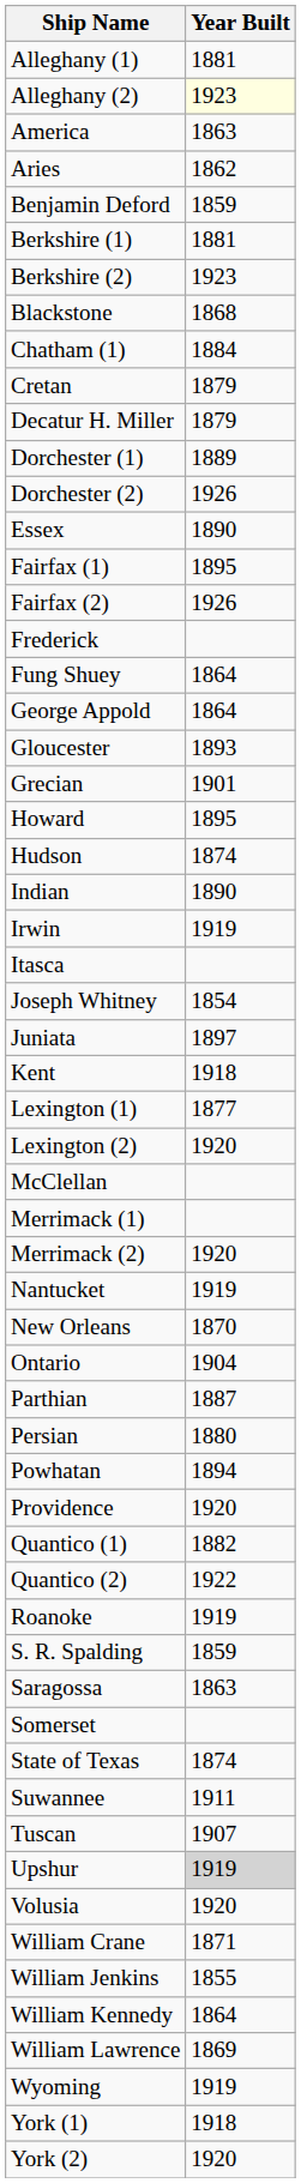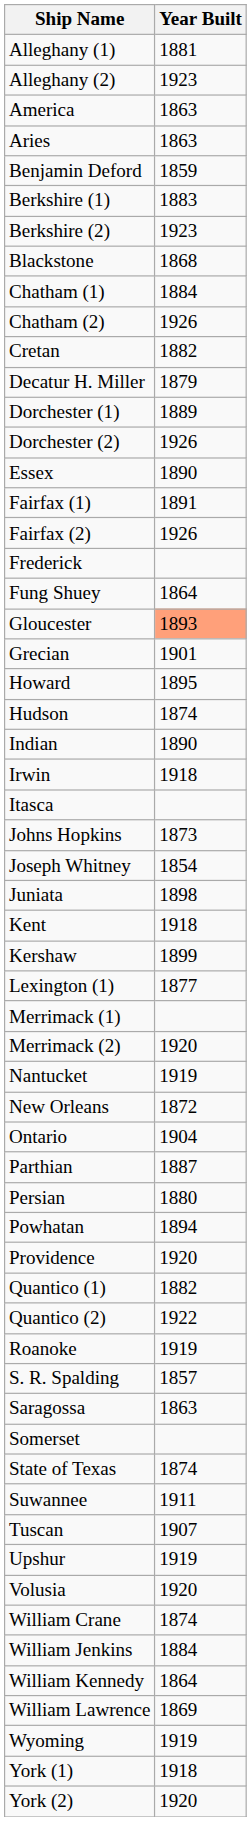 <table class="wikitable collapsible collapsed">
 <tr>
 <th>Ship Name</th>
 <th>Year Built</th>
 </tr>
 <tr>
 <td>Alleghany (1)</td>
 <td>1881</td>
 </tr>
 <tr>
 <td>Alleghany (2)</td>
-<td style="background: lightyellow;">1923</td>
+<td>1923</td>
 </tr>
 <tr>
 <td>America</td>
 <td>1863</td>
 </tr>
 <tr>
 <td>Aries</td>
-<td>1862</td>
+<td>1863</td>
 </tr>
 <tr>
 <td>Benjamin Deford</td>
 <td>1859</td>
 </tr>
 <tr>
 <td>Berkshire (1)</td>
-<td>1881</td>
+<td>1883</td>
 </tr>
 <tr>
 <td>Berkshire (2)</td>
 <td>1923</td>
 </tr>
 <tr>
 <td>Blackstone</td>
 <td>1868</td>
 </tr>
 <tr>
 <td>Chatham (1)</td>
 <td>1884</td>
 </tr>
 <tr>
+<td>Chatham (2)</td>
+<td>1926</td>
+</tr>
+<tr>
 <td>Cretan</td>
-<td>1879</td>
+<td>1882</td>
 </tr>
 <tr>
 <td>Decatur H. Miller</td>
 <td>1879</td>
 </tr>
 <tr>
 <td>Dorchester (1)</td>
 <td>1889</td>
 </tr>
 <tr>
 <td>Dorchester (2)</td>
 <td>1926</td>
 </tr>
 <tr>
 <td>Essex</td>
 <td>1890</td>
 </tr>
 <tr>
 <td>Fairfax (1)</td>
-<td>1895</td>
+<td>1891</td>
 </tr>
 <tr>
 <td>Fairfax (2)</td>
 <td>1926</td>
 </tr>
 <tr>
 <td>Frederick</td>
 <td></td>
 </tr>
 <tr>
 <td>Fung Shuey</td>
 <td>1864</td>
 </tr>
 <tr>
-<td>George Appold</td>
-<td>1864</td>
-</tr>
-<tr>
 <td>Gloucester</td>
-<td>1893</td>
+<td style="background: lightsalmon;">1893</td>
 </tr>
 <tr>
 <td>Grecian</td>
 <td>1901</td>
 </tr>
 <tr>
 <td>Howard</td>
 <td>1895</td>
 </tr>
 <tr>
 <td>Hudson</td>
 <td>1874</td>
 </tr>
 <tr>
 <td>Indian</td>
 <td>1890</td>
 </tr>
 <tr>
 <td>Irwin</td>
-<td>1919</td>
+<td>1918</td>
 </tr>
 <tr>
 <td>Itasca</td>
 <td></td>
+</tr>
+<tr>
+<td>Johns Hopkins</td>
+<td>1873</td>
 </tr>
 <tr>
 <td>Joseph Whitney</td>
 <td>1854</td>
 </tr>
 <tr>
 <td>Juniata</td>
-<td>1897</td>
+<td>1898</td>
 </tr>
 <tr>
 <td>Kent</td>
 <td>1918</td>
 </tr>
 <tr>
+<td>Kershaw</td>
+<td>1899</td>
+</tr>
+<tr>
 <td>Lexington (1)</td>
 <td>1877</td>
-</tr>
-<tr>
-<td>Lexington (2)</td>
-<td>1920</td>
-</tr>
-<tr>
-<td>McClellan</td>
-<td></td>
 </tr>
 <tr>
 <td>Merrimack (1)</td>
 <td></td>
 </tr>
 <tr>
 <td>Merrimack (2)</td>
 <td>1920</td>
 </tr>
 <tr>
 <td>Nantucket</td>
 <td>1919</td>
 </tr>
 <tr>
 <td>New Orleans</td>
-<td>1870</td>
+<td>1872</td>
 </tr>
 <tr>
 <td>Ontario</td>
 <td>1904</td>
 </tr>
 <tr>
 <td>Parthian</td>
 <td>1887</td>
 </tr>
 <tr>
 <td>Persian</td>
 <td>1880</td>
 </tr>
 <tr>
 <td>Powhatan</td>
 <td>1894</td>
 </tr>
 <tr>
 <td>Providence</td>
 <td>1920</td>
 </tr>
 <tr>
 <td>Quantico (1)</td>
 <td>1882</td>
 </tr>
 <tr>
 <td>Quantico (2)</td>
 <td>1922</td>
 </tr>
 <tr>
 <td>Roanoke</td>
 <td>1919</td>
 </tr>
 <tr>
 <td>S. R. Spalding</td>
-<td>1859</td>
+<td>1857</td>
 </tr>
 <tr>
 <td>Saragossa</td>
 <td>1863</td>
 </tr>
 <tr>
 <td>Somerset</td>
 <td></td>
 </tr>
 <tr>
 <td>State of Texas</td>
 <td>1874</td>
 </tr>
 <tr>
 <td>Suwannee</td>
 <td>1911</td>
 </tr>
 <tr>
 <td>Tuscan</td>
 <td>1907</td>
 </tr>
 <tr>
 <td>Upshur</td>
-<td style="background: lightgrey;">1919</td>
+<td>1919</td>
 </tr>
 <tr>
 <td>Volusia</td>
 <td>1920</td>
 </tr>
 <tr>
 <td>William Crane</td>
-<td>1871</td>
+<td>1874</td>
 </tr>
 <tr>
 <td>William Jenkins</td>
-<td>1855</td>
+<td>1884</td>
 </tr>
 <tr>
 <td>William Kennedy</td>
 <td>1864</td>
 </tr>
 <tr>
 <td>William Lawrence</td>
 <td>1869</td>
 </tr>
 <tr>
 <td>Wyoming</td>
 <td>1919</td>
 </tr>
 <tr>
 <td>York (1)</td>
 <td>1918</td>
 </tr>
 <tr>
 <td>York (2)</td>
 <td>1920</td>
 </tr>
 </table>
